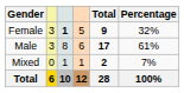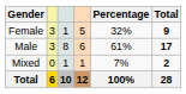 <table class=wikitable style="font-size:85%; float:right; text-align:center">
 <tr>
 <th>Gender</th>
 <td bgcolor=F7F6A8></td>
 <td bgcolor=DCE5E5></td>
 <td bgcolor=FFDAB9></td>
+<th>Percentage</th>
 <th>Total</th>
-<th>Percentage</th>
 </tr>
 <tr>
 <td>Female</td>
 <td bgcolor=F7F6A8>3</td>
-<td bgcolor=DCE5E5><strong>1</strong></td>
+<td bgcolor=DCE5E5>1</td>
 <td bgcolor=FFDAB9>5</td>
+<td>32%</td>
 <td><strong>9</strong></td>
-<td>32%</td>
 </tr>
 <tr>
 <td>Male</td>
 <td bgcolor=F7F6A8>3</td>
 <td bgcolor=DCE5E5>8</td>
 <td bgcolor=FFDAB9>6</td>
+<td>61%</td>
 <td><strong>17</strong></td>
-<td>61%</td>
 </tr>
 <tr>
 <td>Mixed</td>
 <td bgcolor=F7F6A8>0</td>
 <td bgcolor=DCE5E5>1</td>
 <td bgcolor=FFDAB9>1</td>
+<td>7%</td>
 <td><strong>2</strong></td>
-<td>7%</td>
 </tr>
 <tr>
 <th>Total</th>
 <th style=background:gold>6</th>
 <th style=background:silver>10</th>
 <th style=background:#c96>12</th>
+<th>100%</th>
 <th>28</th>
-<th>100%</th>
 </tr>
 </table>
